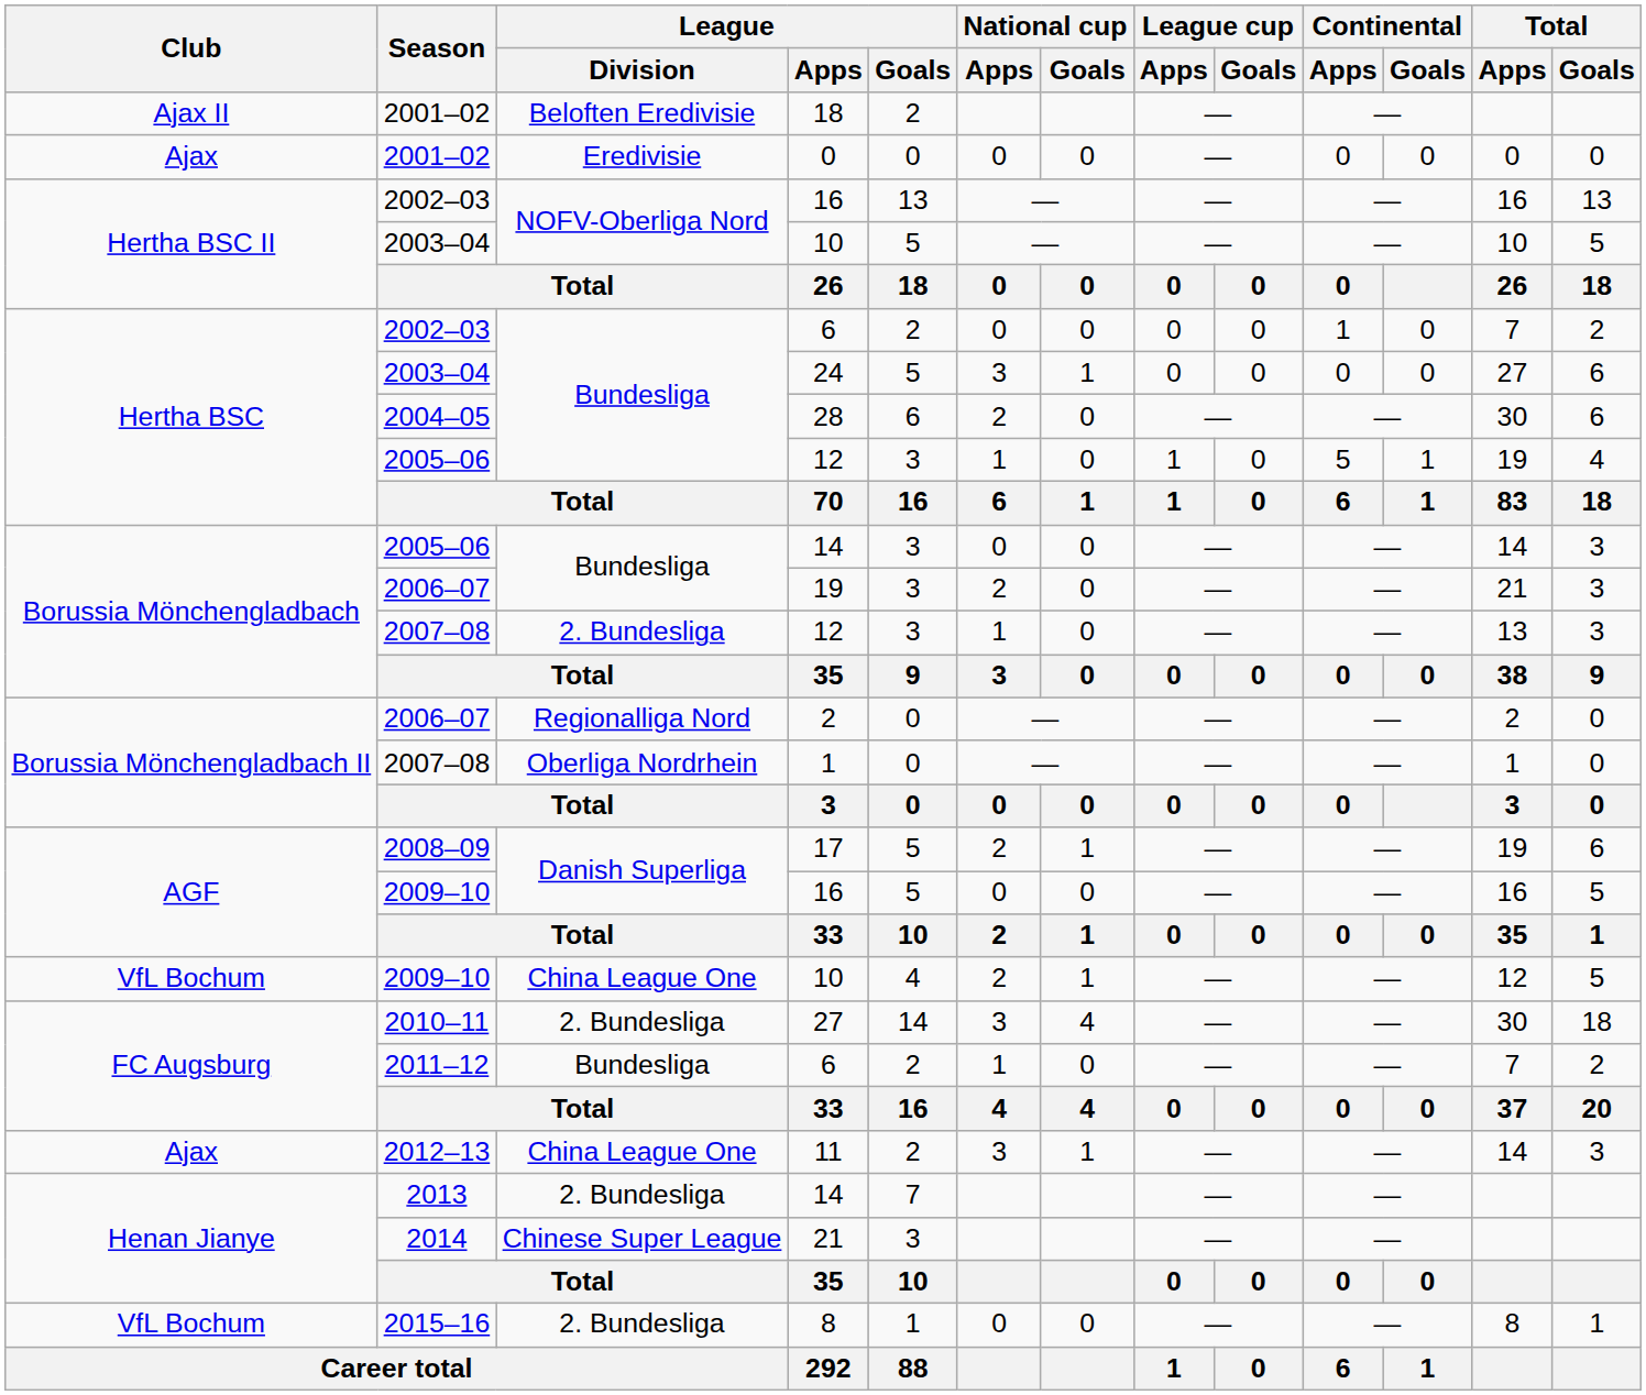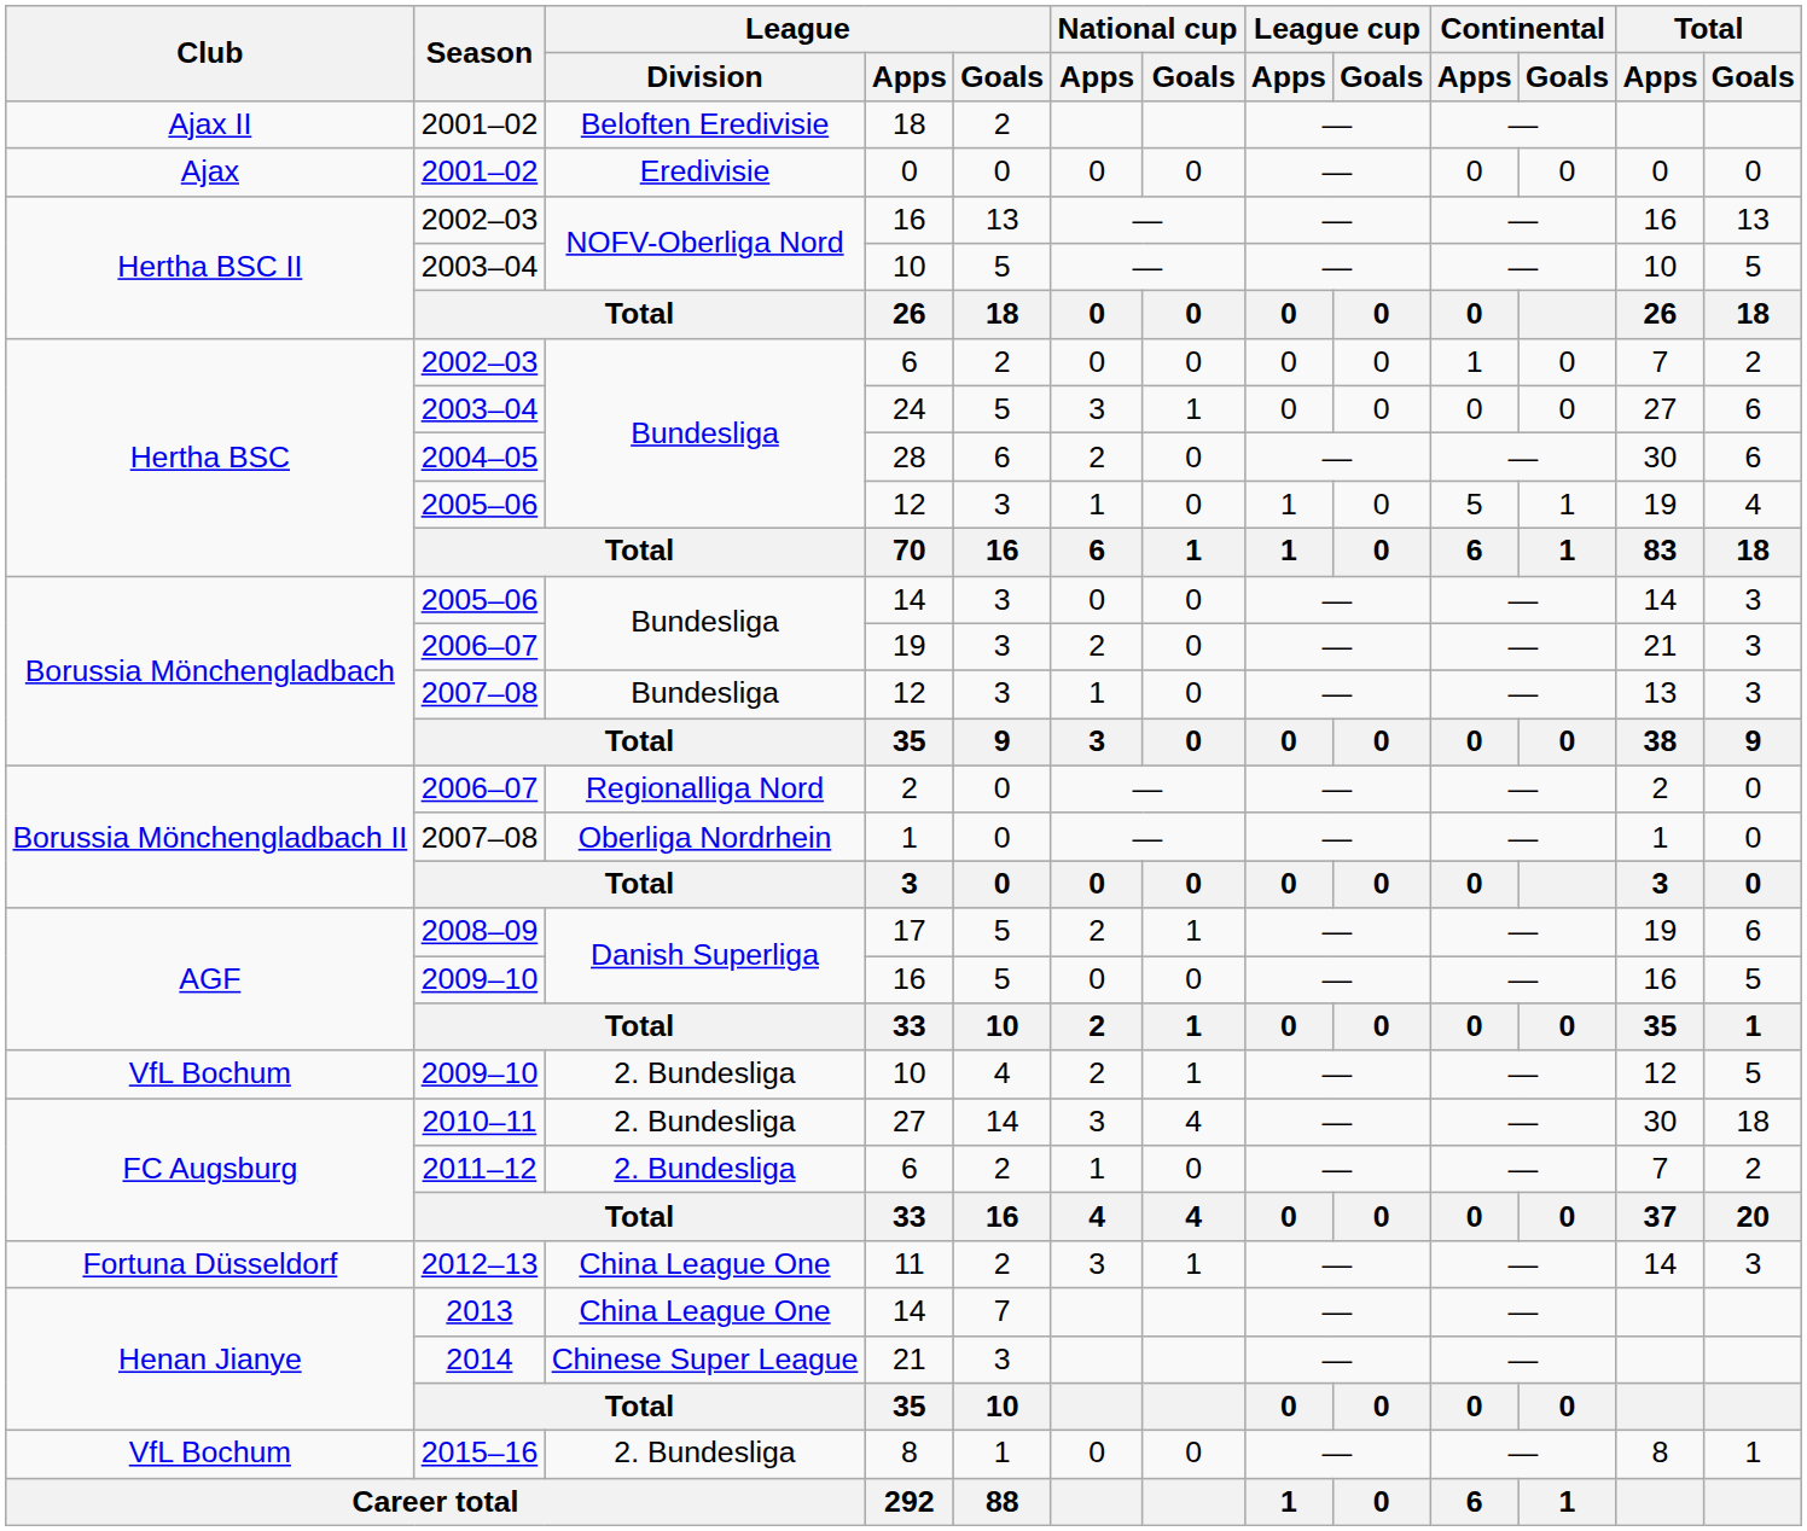 <table class="wikitable" style="text-align:center">
 <tr>
 <th rowspan="2">Club</th>
 <th rowspan="2">Season</th>
 <th colspan="3">League</th>
 <th colspan="2">National cup</th>
 <th colspan="2">League cup</th>
 <th colspan="2">Continental</th>
 <th colspan="2">Total</th>
 </tr>
 <tr>
 <th>Division</th>
 <th>Apps</th>
 <th>Goals</th>
 <th>Apps</th>
 <th>Goals</th>
 <th>Apps</th>
 <th>Goals</th>
 <th>Apps</th>
 <th>Goals</th>
 <th>Apps</th>
 <th>Goals</th>
 </tr>
 <tr>
 <td><a href='#'>Ajax II</a></td>
 <td>2001–02</td>
 <td><a href='#'>Beloften Eredivisie</a></td>
 <td>18</td>
 <td>2</td>
 <td></td>
 <td></td>
 <td colspan="2">—</td>
 <td colspan="2">—</td>
 <td></td>
 <td></td>
 </tr>
 <tr>
 <td><a href='#'>Ajax</a></td>
 <td><a href='#'>2001–02</a></td>
 <td><a href='#'>Eredivisie</a></td>
 <td>0</td>
 <td>0</td>
 <td>0</td>
 <td>0</td>
 <td colspan="2">—</td>
 <td>0</td>
 <td>0</td>
 <td>0</td>
 <td>0</td>
 </tr>
 <tr>
 <td rowspan="3"><a href='#'>Hertha BSC II</a></td>
 <td>2002–03</td>
 <td rowspan="2"><a href='#'>NOFV-Oberliga Nord</a></td>
 <td>16</td>
 <td>13</td>
 <td colspan="2">—</td>
 <td colspan="2">—</td>
 <td colspan="2">—</td>
 <td>16</td>
 <td>13</td>
 </tr>
 <tr>
 <td>2003–04</td>
 <td>10</td>
 <td>5</td>
 <td colspan="2">—</td>
 <td colspan="2">—</td>
 <td colspan="2">—</td>
 <td>10</td>
 <td>5</td>
 </tr>
 <tr>
 <th colspan="2">Total</th>
 <th>26</th>
 <th>18</th>
 <th>0</th>
 <th>0</th>
 <th>0</th>
 <th>0</th>
 <th>0</th>
 <th></th>
 <th>26</th>
 <th>18</th>
 </tr>
 <tr>
 <td rowspan="5"><a href='#'>Hertha BSC</a></td>
 <td><a href='#'>2002–03</a></td>
 <td rowspan="4"><a href='#'>Bundesliga</a></td>
 <td>6</td>
 <td>2</td>
 <td>0</td>
 <td>0</td>
 <td>0</td>
 <td>0</td>
 <td>1</td>
 <td>0</td>
 <td>7</td>
 <td>2</td>
 </tr>
 <tr>
 <td><a href='#'>2003–04</a></td>
 <td>24</td>
 <td>5</td>
 <td>3</td>
 <td>1</td>
 <td>0</td>
 <td>0</td>
 <td>0</td>
 <td>0</td>
 <td>27</td>
 <td>6</td>
 </tr>
 <tr>
 <td><a href='#'>2004–05</a></td>
 <td>28</td>
 <td>6</td>
 <td>2</td>
 <td>0</td>
 <td colspan="2">—</td>
 <td colspan="2">—</td>
 <td>30</td>
 <td>6</td>
 </tr>
 <tr>
 <td><a href='#'>2005–06</a></td>
 <td>12</td>
 <td>3</td>
 <td>1</td>
 <td>0</td>
 <td>1</td>
 <td>0</td>
 <td>5</td>
 <td>1</td>
 <td>19</td>
 <td>4</td>
 </tr>
 <tr>
 <th colspan="2">Total</th>
 <th>70</th>
 <th>16</th>
 <th>6</th>
 <th>1</th>
 <th>1</th>
 <th>0</th>
 <th>6</th>
 <th>1</th>
 <th>83</th>
 <th>18</th>
 </tr>
 <tr>
 <td rowspan="4"><a href='#'>Borussia Mönchengladbach</a></td>
 <td><a href='#'>2005–06</a></td>
 <td rowspan="2">Bundesliga</td>
 <td>14</td>
 <td>3</td>
 <td>0</td>
 <td>0</td>
 <td colspan="2">—</td>
 <td colspan="2">—</td>
 <td>14</td>
 <td>3</td>
 </tr>
 <tr>
 <td><a href='#'>2006–07</a></td>
 <td>19</td>
 <td>3</td>
 <td>2</td>
 <td>0</td>
 <td colspan="2">—</td>
 <td colspan="2">—</td>
 <td>21</td>
 <td>3</td>
 </tr>
 <tr>
 <td><a href='#'>2007–08</a></td>
-<td><a href='#'>2. Bundesliga</a></td>
+<td>Bundesliga</td>
 <td>12</td>
 <td>3</td>
 <td>1</td>
 <td>0</td>
 <td colspan="2">—</td>
 <td colspan="2">—</td>
 <td>13</td>
 <td>3</td>
 </tr>
 <tr>
 <th colspan="2">Total</th>
 <th>35</th>
 <th>9</th>
 <th>3</th>
 <th>0</th>
 <th>0</th>
 <th>0</th>
 <th>0</th>
 <th>0</th>
 <th>38</th>
 <th>9</th>
 </tr>
 <tr>
 <td rowspan="3"><a href='#'>Borussia Mönchengladbach II</a></td>
 <td><a href='#'>2006–07</a></td>
 <td><a href='#'>Regionalliga Nord</a></td>
 <td>2</td>
 <td>0</td>
 <td colspan="2">—</td>
 <td colspan="2">—</td>
 <td colspan="2">—</td>
 <td>2</td>
 <td>0</td>
 </tr>
 <tr>
 <td>2007–08</td>
 <td><a href='#'>Oberliga Nordrhein</a></td>
 <td>1</td>
 <td>0</td>
 <td colspan="2">—</td>
 <td colspan="2">—</td>
 <td colspan="2">—</td>
 <td>1</td>
 <td>0</td>
 </tr>
 <tr>
 <th colspan="2">Total</th>
 <th>3</th>
 <th>0</th>
 <th>0</th>
 <th>0</th>
 <th>0</th>
 <th>0</th>
 <th>0</th>
 <th></th>
 <th>3</th>
 <th>0</th>
 </tr>
 <tr>
 <td rowspan="3"><a href='#'>AGF</a></td>
 <td><a href='#'>2008–09</a></td>
 <td rowspan="2"><a href='#'>Danish Superliga</a></td>
 <td>17</td>
 <td>5</td>
 <td>2</td>
 <td>1</td>
 <td colspan="2">—</td>
 <td colspan="2">—</td>
 <td>19</td>
 <td>6</td>
 </tr>
 <tr>
 <td><a href='#'>2009–10</a></td>
 <td>16</td>
 <td>5</td>
 <td>0</td>
 <td>0</td>
 <td colspan="2">—</td>
 <td colspan="2">—</td>
 <td>16</td>
 <td>5</td>
 </tr>
 <tr>
 <th colspan="2">Total</th>
 <th>33</th>
 <th>10</th>
 <th>2</th>
 <th>1</th>
 <th>0</th>
 <th>0</th>
 <th>0</th>
 <th>0</th>
 <th>35</th>
 <th>1</th>
 </tr>
 <tr>
 <td><a href='#'>VfL Bochum</a></td>
 <td><a href='#'>2009–10</a></td>
-<td><a href='#'>China League One</a></td>
+<td>2. Bundesliga</td>
 <td>10</td>
 <td>4</td>
 <td>2</td>
 <td>1</td>
 <td colspan="2">—</td>
 <td colspan="2">—</td>
 <td>12</td>
 <td>5</td>
 </tr>
 <tr>
 <td rowspan="3"><a href='#'>FC Augsburg</a></td>
 <td><a href='#'>2010–11</a></td>
 <td>2. Bundesliga</td>
 <td>27</td>
 <td>14</td>
 <td>3</td>
 <td>4</td>
 <td colspan="2">—</td>
 <td colspan="2">—</td>
 <td>30</td>
 <td>18</td>
 </tr>
 <tr>
 <td><a href='#'>2011–12</a></td>
-<td>Bundesliga</td>
+<td><a href='#'>2. Bundesliga</a></td>
 <td>6</td>
 <td>2</td>
 <td>1</td>
 <td>0</td>
 <td colspan="2">—</td>
 <td colspan="2">—</td>
 <td>7</td>
 <td>2</td>
 </tr>
 <tr>
 <th colspan="2">Total</th>
 <th>33</th>
 <th>16</th>
 <th>4</th>
 <th>4</th>
 <th>0</th>
 <th>0</th>
 <th>0</th>
 <th>0</th>
 <th>37</th>
 <th>20</th>
 </tr>
 <tr>
-<td><a href='#'>Ajax</a></td>
+<td><a href='#'>Fortuna Düsseldorf</a></td>
 <td><a href='#'>2012–13</a></td>
 <td><a href='#'>China League One</a></td>
 <td>11</td>
 <td>2</td>
 <td>3</td>
 <td>1</td>
 <td colspan="2">—</td>
 <td colspan="2">—</td>
 <td>14</td>
 <td>3</td>
 </tr>
 <tr>
 <td rowspan="3"><a href='#'>Henan Jianye</a></td>
 <td><a href='#'>2013</a></td>
-<td>2. Bundesliga</td>
+<td><a href='#'>China League One</a></td>
 <td>14</td>
 <td>7</td>
 <td></td>
 <td></td>
 <td colspan="2">—</td>
 <td colspan="2">—</td>
 <td></td>
 <td></td>
 </tr>
 <tr>
 <td><a href='#'>2014</a></td>
 <td><a href='#'>Chinese Super League</a></td>
 <td>21</td>
 <td>3</td>
 <td></td>
 <td></td>
 <td colspan="2">—</td>
 <td colspan="2">—</td>
 <td></td>
 <td></td>
 </tr>
 <tr>
 <th colspan="2">Total</th>
 <th>35</th>
 <th>10</th>
 <th></th>
 <th></th>
 <th>0</th>
 <th>0</th>
 <th>0</th>
 <th>0</th>
 <th></th>
 <th></th>
 </tr>
 <tr>
 <td><a href='#'>VfL Bochum</a></td>
 <td><a href='#'>2015–16</a></td>
 <td>2. Bundesliga</td>
 <td>8</td>
 <td>1</td>
 <td>0</td>
 <td>0</td>
 <td colspan="2">—</td>
 <td colspan="2">—</td>
 <td>8</td>
 <td>1</td>
 </tr>
 <tr>
 <th colspan="3">Career total</th>
 <th>292</th>
 <th>88</th>
 <th></th>
 <th></th>
 <th>1</th>
 <th>0</th>
 <th>6</th>
 <th>1</th>
 <th></th>
 <th></th>
 </tr>
 </table>
